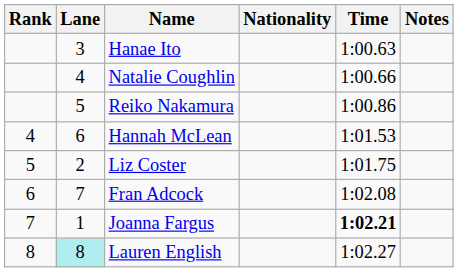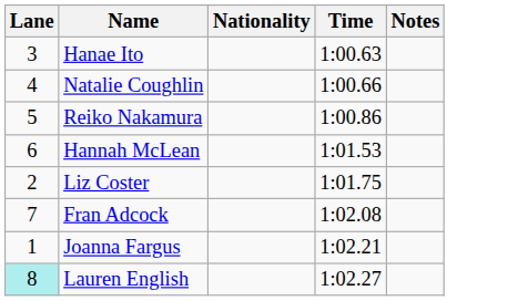 <table class="wikitable sortable" style="text-align:center">
 <tr>
-<th>Rank</th>
 <th>Lane</th>
 <th>Name</th>
 <th>Nationality</th>
 <th>Time</th>
 <th>Notes</th>
 </tr>
 <tr>
-<td></td>
 <td>3</td>
 <td align=left><a href='#'>Hanae Ito</a></td>
 <td align=left></td>
 <td>1:00.63</td>
 <td></td>
 </tr>
 <tr>
-<td></td>
 <td>4</td>
 <td align=left><a href='#'>Natalie Coughlin</a></td>
 <td align=left></td>
 <td>1:00.66</td>
 <td></td>
 </tr>
 <tr>
-<td></td>
 <td>5</td>
 <td align=left><a href='#'>Reiko Nakamura</a></td>
 <td align=left></td>
 <td>1:00.86</td>
 <td></td>
 </tr>
 <tr>
-<td>4</td>
 <td>6</td>
 <td align=left><a href='#'>Hannah McLean</a></td>
 <td align=left></td>
 <td>1:01.53</td>
 <td></td>
 </tr>
 <tr>
-<td>5</td>
 <td>2</td>
 <td align=left><a href='#'>Liz Coster</a></td>
 <td align=left></td>
 <td>1:01.75</td>
 <td></td>
 </tr>
 <tr>
-<td>6</td>
 <td>7</td>
 <td align=left><a href='#'>Fran Adcock</a></td>
 <td align=left></td>
 <td>1:02.08</td>
 <td></td>
 </tr>
 <tr>
-<td>7</td>
 <td>1</td>
 <td align=left><a href='#'>Joanna Fargus</a></td>
 <td align=left></td>
-<td><strong>1:02.21</strong></td>
+<td>1:02.21</td>
 <td></td>
 </tr>
 <tr>
-<td>8</td>
 <td style="background: paleturquoise;">8</td>
 <td align=left><a href='#'>Lauren English</a></td>
 <td align=left></td>
 <td>1:02.27</td>
 <td></td>
 </tr>
 </table>
